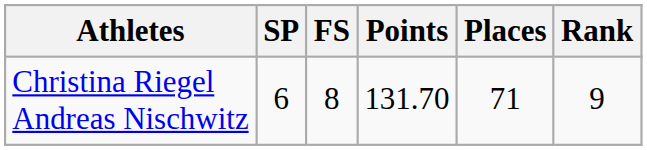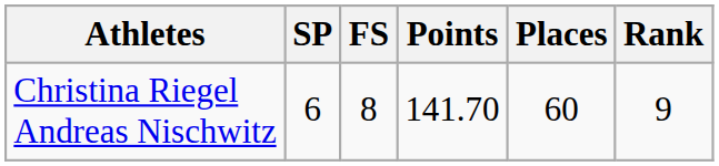 <table class="wikitable" border="1" style="font-size:90%">
 <tr>
 <th>Athletes</th>
 <th>SP</th>
 <th>FS</th>
 <th>Points</th>
 <th>Places</th>
 <th>Rank</th>
 </tr>
 <tr align=center>
 <td align=left><a href='#'>Christina Riegel</a><br><a href='#'>Andreas Nischwitz</a></td>
 <td>6</td>
 <td>8</td>
-<td>131.70</td>
-<td>71</td>
+<td>141.70</td>
+<td>60</td>
 <td>9</td>
 </tr>
 </table>
